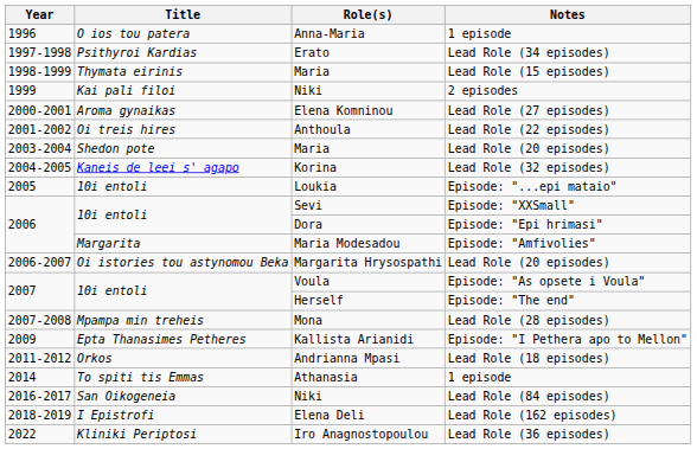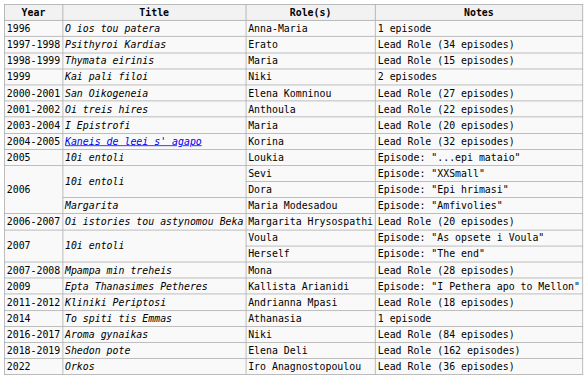 <table class="wikitable">
 <tr style="background:#b0c4de; text-align:center;">
 <th>Year</th>
 <th>Title</th>
 <th>Role(s)</th>
 <th>Notes</th>
 </tr>
 <tr>
 <td>1996</td>
 <td><em>O ios tou patera</em></td>
 <td>Anna-Maria</td>
 <td>1 episode</td>
 </tr>
 <tr>
 <td>1997-1998</td>
 <td><em>Psithyroi Kardias</em></td>
 <td>Erato</td>
 <td>Lead Role (34 episodes)</td>
 </tr>
 <tr>
 <td>1998-1999</td>
 <td><em>Thymata eirinis</em></td>
 <td>Maria</td>
 <td>Lead Role (15 episodes)</td>
 </tr>
 <tr>
 <td>1999</td>
 <td><em>Kai pali filoi</em></td>
 <td>Niki</td>
 <td>2 episodes</td>
 </tr>
 <tr>
 <td>2000-2001</td>
-<td><em>Aroma gynaikas</em></td>
+<td><em>San Oikogeneia</em></td>
 <td>Elena Komninou</td>
 <td>Lead Role (27 episodes)</td>
 </tr>
 <tr>
 <td>2001-2002</td>
 <td><em>Oi treis hires</em></td>
 <td>Anthoula</td>
 <td>Lead Role (22 episodes)</td>
 </tr>
 <tr>
 <td>2003-2004</td>
-<td><em>Shedon pote</em></td>
+<td><em>I Epistrofi</em></td>
 <td>Maria</td>
 <td>Lead Role (20 episodes)</td>
 </tr>
 <tr>
 <td>2004-2005</td>
 <td><em><a href='#'>Kaneis de leei s' agapo</a></em></td>
 <td>Korina</td>
 <td>Lead Role (32 episodes)</td>
 </tr>
 <tr>
 <td>2005</td>
 <td><em>10i entoli</em></td>
 <td>Loukia</td>
 <td>Episode: "...epi mataio"</td>
 </tr>
 <tr>
 <td rowspan="3">2006</td>
 <td rowspan="2"><em>10i entoli</em></td>
 <td>Sevi</td>
 <td>Episode: "XXSmall"</td>
 </tr>
 <tr>
 <td>Dora</td>
 <td>Episode: "Epi hrimasi"</td>
 </tr>
 <tr>
 <td><em>Margarita</em></td>
 <td>Maria Modesadou</td>
 <td>Episode: "Amfivolies"</td>
 </tr>
 <tr>
 <td>2006-2007</td>
 <td><em>Oi istories tou astynomou Beka</em></td>
 <td>Margarita Hrysospathi</td>
 <td>Lead Role (20 episodes)</td>
 </tr>
 <tr>
 <td rowspan="2">2007</td>
 <td rowspan="2"><em>10i entoli</em></td>
 <td>Voula</td>
 <td>Episode: "As opsete i Voula"</td>
 </tr>
 <tr>
 <td>Herself</td>
 <td>Episode: "The end"</td>
 </tr>
 <tr>
 <td>2007-2008</td>
 <td><em>Mpampa min treheis</em></td>
 <td>Mona</td>
 <td>Lead Role (28 episodes)</td>
 </tr>
 <tr>
 <td>2009</td>
 <td><em>Epta Thanasimes Petheres</em></td>
 <td>Kallista Arianidi</td>
 <td>Episode: "I Pethera apo to Mellon"</td>
 </tr>
 <tr>
 <td>2011-2012</td>
-<td><em>Orkos</em></td>
+<td><em>Kliniki Periptosi</em></td>
 <td>Andrianna Mpasi</td>
 <td>Lead Role (18 episodes)</td>
 </tr>
 <tr>
 <td>2014</td>
 <td><em>To spiti tis Emmas</em></td>
 <td>Athanasia</td>
 <td>1 episode</td>
 </tr>
 <tr>
 <td>2016-2017</td>
-<td><em>San Oikogeneia</em></td>
+<td><em>Aroma gynaikas</em></td>
 <td>Niki</td>
 <td>Lead Role (84 episodes)</td>
 </tr>
 <tr>
 <td>2018-2019</td>
-<td><em>I Epistrofi</em></td>
+<td><em>Shedon pote</em></td>
 <td>Elena Deli</td>
 <td>Lead Role (162 episodes)</td>
 </tr>
 <tr>
 <td>2022</td>
-<td><em>Kliniki Periptosi</em></td>
+<td><em>Orkos</em></td>
 <td>Iro Anagnostopoulou</td>
 <td>Lead Role (36 episodes)</td>
 </tr>
 </table>
